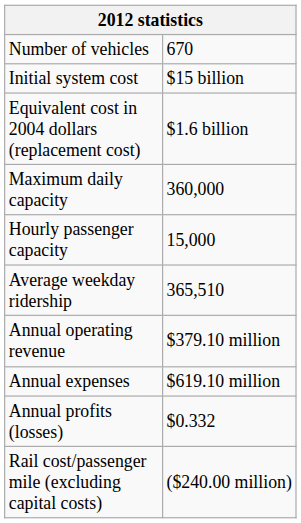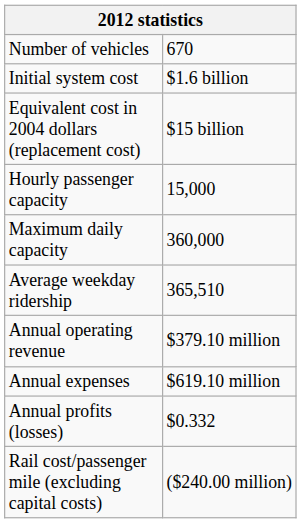 <table class="wikitable" style="width:250px; font-size:95%; float:right; clear:right; margin:10px">
 <tr>
 <th colspan=2>2012 statistics</th>
 </tr>
 <tr>
 <td>Number of vehicles</td>
 <td>670</td>
 </tr>
 <tr>
 <td>Initial system cost</td>
+<td>$1.6 billion</td>
+</tr>
+<tr>
+<td>Equivalent cost in 2004 dollars (replacement cost)</td>
 <td>$15 billion</td>
 </tr>
 <tr>
-<td>Equivalent cost in 2004 dollars (replacement cost)</td>
-<td>$1.6 billion</td>
+<td>Hourly passenger capacity</td>
+<td>15,000</td>
 </tr>
 <tr>
 <td>Maximum daily capacity</td>
 <td>360,000</td>
-</tr>
-<tr>
-<td>Hourly passenger capacity</td>
-<td>15,000</td>
 </tr>
 <tr>
 <td>Average weekday ridership</td>
 <td>365,510</td>
 </tr>
 <tr>
 <td>Annual operating revenue</td>
 <td>$379.10 million</td>
 </tr>
 <tr>
 <td>Annual expenses</td>
 <td>$619.10 million</td>
 </tr>
 <tr>
 <td>Annual profits (losses)</td>
 <td>$0.332</td>
 </tr>
 <tr>
 <td>Rail cost/passenger mile (excluding capital costs)</td>
 <td>($240.00 million)</td>
 </tr>
 </table>
